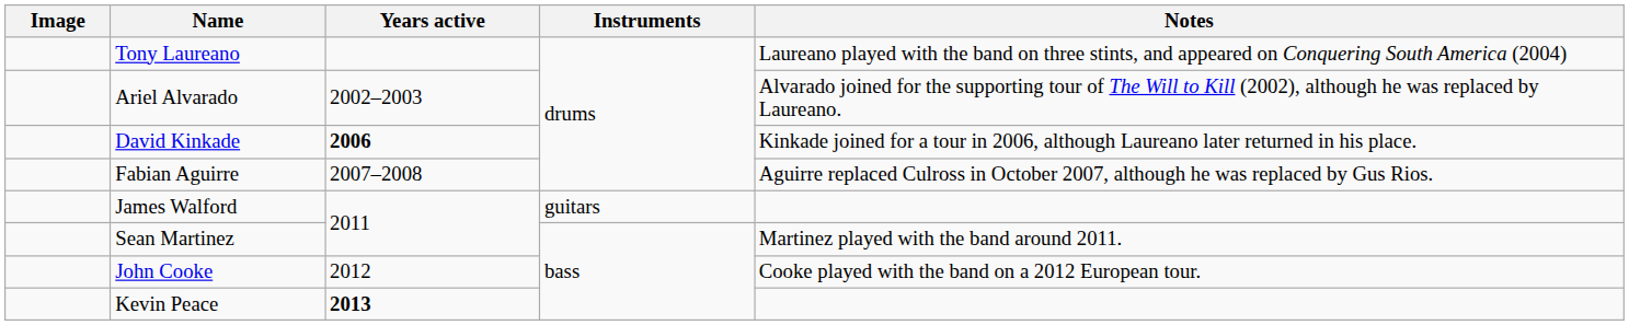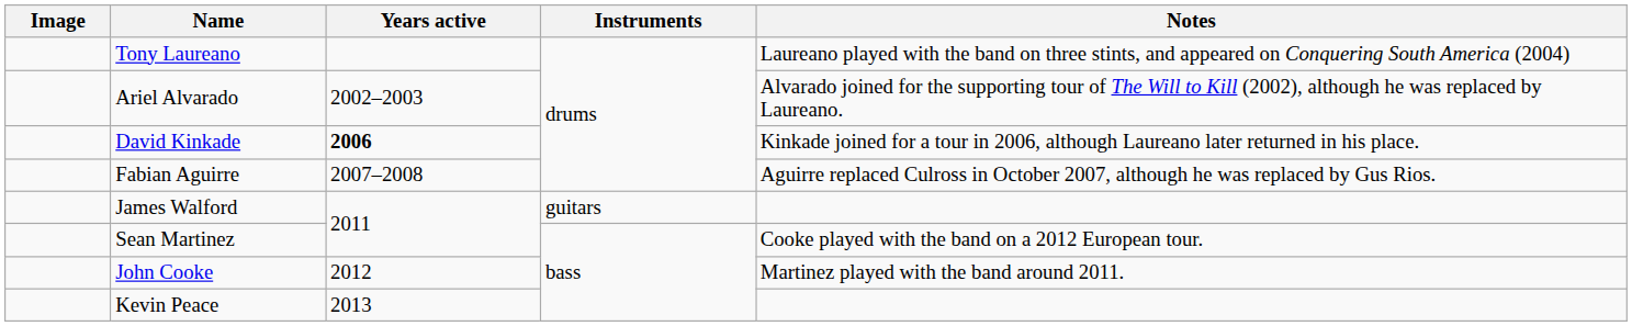 <table class="wikitable" border="1" width=100%>
 <tr>
 <th width="75">Image</th>
 <th width="160">Name</th>
 <th width="160">Years active</th>
 <th width="160">Instruments</th>
 <th>Notes</th>
 </tr>
 <tr>
 <td></td>
 <td><a href='#'>Tony Laureano</a></td>
 <td></td>
 <td rowspan="4">drums</td>
 <td>Laureano played with the band on three stints, and appeared on <em>Conquering South America</em> (2004)</td>
 </tr>
 <tr>
 <td></td>
 <td>Ariel Alvarado</td>
 <td>2002–2003</td>
 <td>Alvarado joined for the supporting tour of <em><a href='#'>The Will to Kill</a></em> (2002), although he was replaced by Laureano.</td>
 </tr>
 <tr>
 <td></td>
 <td><a href='#'>David Kinkade</a></td>
 <td><strong>2006</strong></td>
 <td>Kinkade joined for a tour in 2006, although Laureano later returned in his place.</td>
 </tr>
 <tr>
 <td></td>
 <td>Fabian Aguirre</td>
 <td>2007–2008</td>
 <td>Aguirre replaced Culross in October 2007, although he was replaced by Gus Rios.</td>
 </tr>
 <tr>
 <td></td>
 <td>James Walford</td>
 <td rowspan="2">2011</td>
 <td>guitars</td>
 <td></td>
 </tr>
 <tr>
 <td></td>
 <td>Sean Martinez</td>
 <td rowspan="3">bass</td>
-<td>Martinez played with the band around 2011.</td>
+<td>Cooke played with the band on a 2012 European tour.</td>
 </tr>
 <tr>
 <td></td>
 <td><a href='#'>John Cooke</a></td>
 <td>2012</td>
-<td>Cooke played with the band on a 2012 European tour.</td>
+<td>Martinez played with the band around 2011.</td>
 </tr>
 <tr>
 <td></td>
 <td>Kevin Peace</td>
-<td><strong>2013</strong></td>
+<td>2013</td>
 <td></td>
 </tr>
 </table>
